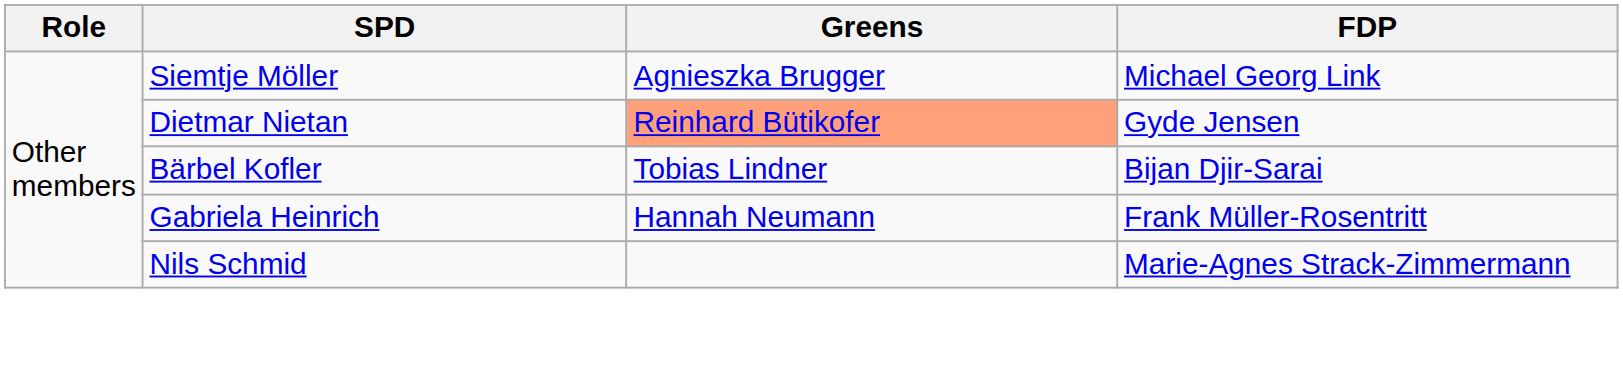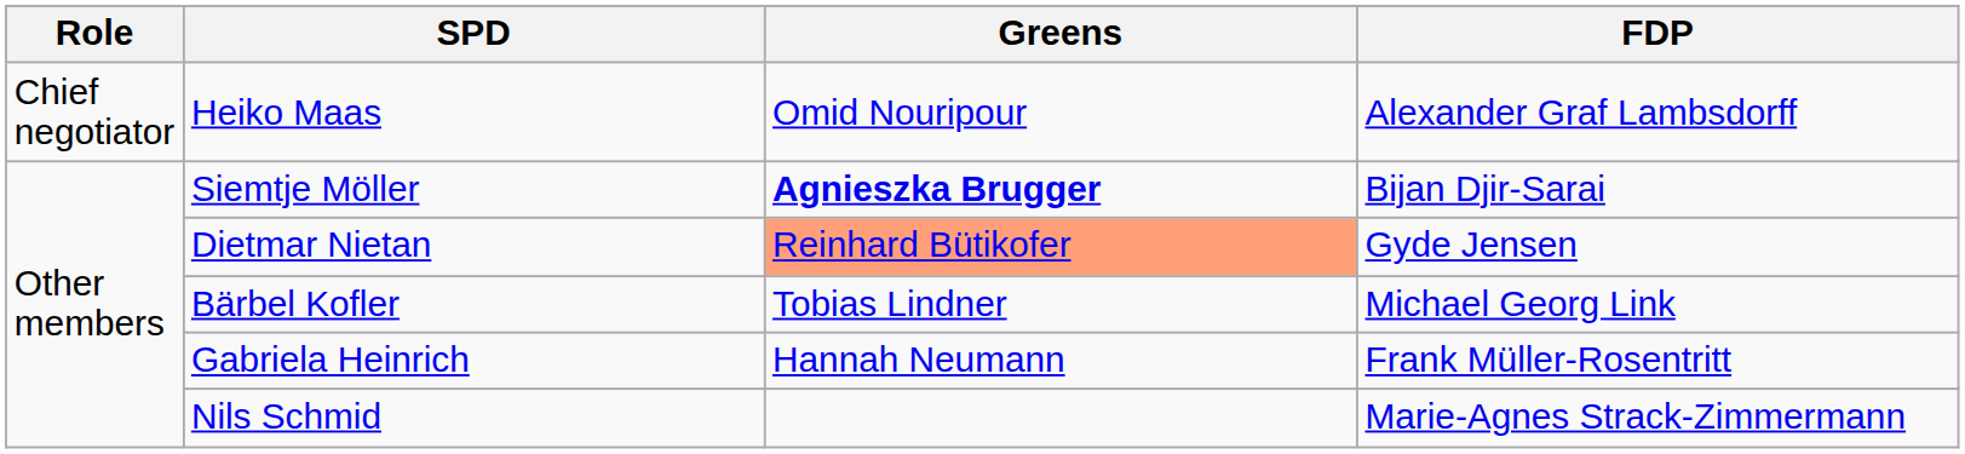 <table class="wikitable">
 <tr>
 <th>Role</th>
 <th style="width:20em">SPD</th>
 <th style="width:20em">Greens</th>
 <th style="width:20em">FDP</th>
 </tr>
 <tr>
+<td>Chief negotiator</td>
+<td><a href='#'>Heiko Maas</a></td>
+<td><a href='#'>Omid Nouripour</a></td>
+<td><a href='#'>Alexander Graf Lambsdorff</a></td>
+</tr>
+<tr>
 <td rowspan="5">Other members</td>
 <td><a href='#'>Siemtje Möller</a></td>
-<td><a href='#'>Agnieszka Brugger</a></td>
-<td><a href='#'>Michael Georg Link</a></td>
+<td><strong><a href='#'>Agnieszka Brugger</a></strong></td>
+<td><a href='#'>Bijan Djir-Sarai</a></td>
 </tr>
 <tr>
 <td><a href='#'>Dietmar Nietan</a></td>
 <td style="background: lightsalmon;"><a href='#'>Reinhard Bütikofer</a></td>
 <td><a href='#'>Gyde Jensen</a></td>
 </tr>
 <tr>
 <td><a href='#'>Bärbel Kofler</a></td>
 <td><a href='#'>Tobias Lindner</a></td>
-<td><a href='#'>Bijan Djir-Sarai</a></td>
+<td><a href='#'>Michael Georg Link</a></td>
 </tr>
 <tr>
 <td><a href='#'>Gabriela Heinrich</a></td>
 <td><a href='#'>Hannah Neumann</a></td>
 <td><a href='#'>Frank Müller-Rosentritt</a></td>
 </tr>
 <tr>
 <td><a href='#'>Nils Schmid</a></td>
 <td></td>
 <td><a href='#'>Marie-Agnes Strack-Zimmermann</a></td>
 </tr>
 </table>
